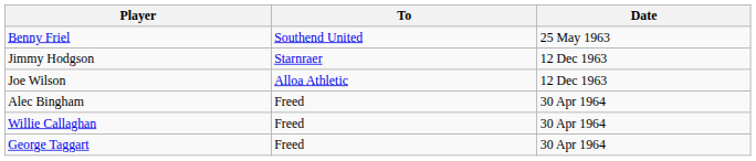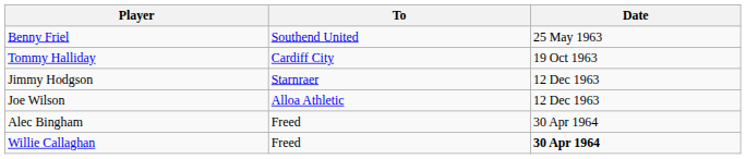 <table class="wikitable" style="text-align:center; font-size:95%;width:98%; text-align:left">
 <tr>
 <th>Player</th>
 <th>To</th>
 <th>Date</th>
 </tr>
 <tr>
 <td> <a href='#'>Benny Friel</a></td>
 <td> <a href='#'>Southend United</a></td>
 <td>25 May 1963</td>
+</tr>
+<tr>
+<td> <a href='#'>Tommy Halliday</a></td>
+<td> <a href='#'>Cardiff City</a></td>
+<td>19 Oct 1963</td>
 </tr>
 <tr>
 <td> Jimmy Hodgson</td>
 <td> <a href='#'>Starnraer</a></td>
 <td>12 Dec 1963</td>
 </tr>
 <tr>
 <td> Joe Wilson</td>
 <td> <a href='#'>Alloa Athletic</a></td>
 <td>12 Dec 1963</td>
 </tr>
 <tr>
 <td> Alec Bingham</td>
 <td> Freed</td>
 <td>30 Apr 1964</td>
 </tr>
 <tr>
 <td> <a href='#'>Willie Callaghan</a></td>
 <td> Freed</td>
-<td>30 Apr 1964</td>
-</tr>
-<tr>
-<td> <a href='#'>George Taggart</a></td>
-<td> Freed</td>
-<td>30 Apr 1964</td>
+<td><strong>30 Apr 1964</strong></td>
 </tr>
 </table>
